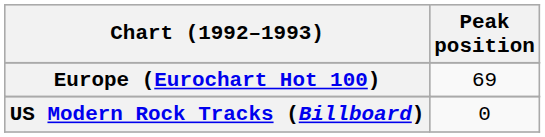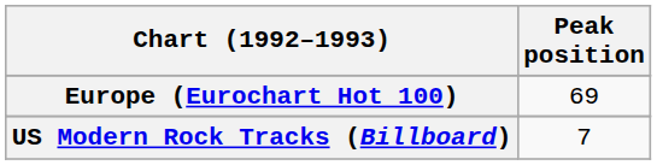 <table class="wikitable sortable plainrowheaders" style="text-align:center">
 <tr>
 <th>Chart (1992–1993)</th>
 <th>Peak<br>position</th>
 </tr>
 <tr>
 </tr>
 <tr>
 <th scope="row">Europe (<a href='#'>Eurochart Hot 100</a>)</th>
 <td>69</td>
 </tr>
 <tr>
 </tr>
 <tr>
 </tr>
 <tr>
 <th scope="row">US <a href='#'>Modern Rock Tracks</a> (<em><a href='#'>Billboard</a></em>)</th>
-<td>0</td>
+<td>7</td>
 </tr>
 </table>
